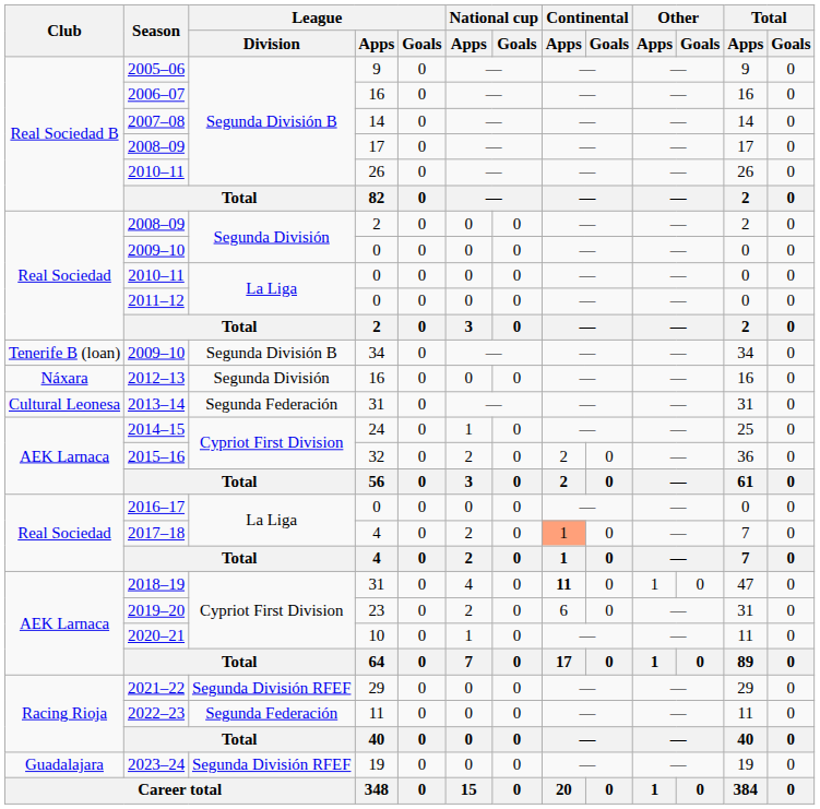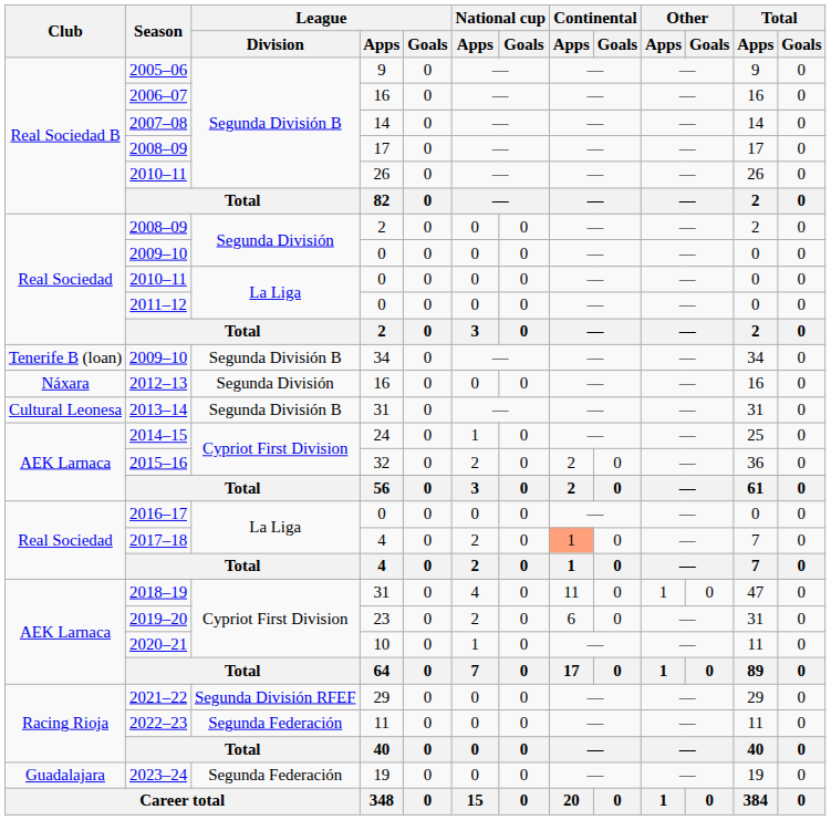 <table class="wikitable" style="text-align:center">
 <tr>
 <th rowspan="2">Club</th>
 <th rowspan="2">Season</th>
 <th colspan="3">League</th>
 <th colspan="2">National cup</th>
 <th colspan="2">Continental</th>
 <th colspan="2">Other</th>
 <th colspan="2">Total</th>
 </tr>
 <tr>
 <th>Division</th>
 <th>Apps</th>
 <th>Goals</th>
 <th>Apps</th>
 <th>Goals</th>
 <th>Apps</th>
 <th>Goals</th>
 <th>Apps</th>
 <th>Goals</th>
 <th>Apps</th>
 <th>Goals</th>
 </tr>
 <tr>
 <td rowspan="6"><a href='#'>Real Sociedad B</a></td>
 <td><a href='#'>2005–06</a></td>
 <td rowspan="5"><a href='#'>Segunda División B</a></td>
 <td>9</td>
 <td>0</td>
 <td colspan="2">—</td>
 <td colspan="2">—</td>
 <td colspan="2">—</td>
 <td>9</td>
 <td>0</td>
 </tr>
 <tr>
 <td><a href='#'>2006–07</a></td>
 <td>16</td>
 <td>0</td>
 <td colspan="2">—</td>
 <td colspan="2">—</td>
 <td colspan="2">—</td>
 <td>16</td>
 <td>0</td>
 </tr>
 <tr>
 <td><a href='#'>2007–08</a></td>
 <td>14</td>
 <td>0</td>
 <td colspan="2">—</td>
 <td colspan="2">—</td>
 <td colspan="2">—</td>
 <td>14</td>
 <td>0</td>
 </tr>
 <tr>
 <td><a href='#'>2008–09</a></td>
 <td>17</td>
 <td>0</td>
 <td colspan="2">—</td>
 <td colspan="2">—</td>
 <td colspan="2">—</td>
 <td>17</td>
 <td>0</td>
 </tr>
 <tr>
 <td><a href='#'>2010–11</a></td>
 <td>26</td>
 <td>0</td>
 <td colspan="2">—</td>
 <td colspan="2">—</td>
 <td colspan="2">—</td>
 <td>26</td>
 <td>0</td>
 </tr>
 <tr>
 <th colspan="2">Total</th>
 <th>82</th>
 <th>0</th>
 <th colspan="2">—</th>
 <th colspan="2">—</th>
 <th colspan="2">—</th>
 <th>2</th>
 <th>0</th>
 </tr>
 <tr>
 <td rowspan="5"><a href='#'>Real Sociedad</a></td>
 <td><a href='#'>2008–09</a></td>
 <td rowspan="2"><a href='#'>Segunda División</a></td>
 <td>2</td>
 <td>0</td>
 <td>0</td>
 <td>0</td>
 <td colspan="2">—</td>
 <td colspan="2">—</td>
 <td>2</td>
 <td>0</td>
 </tr>
 <tr>
 <td><a href='#'>2009–10</a></td>
 <td>0</td>
 <td>0</td>
 <td>0</td>
 <td>0</td>
 <td colspan="2">—</td>
 <td colspan="2">—</td>
 <td>0</td>
 <td>0</td>
 </tr>
 <tr>
 <td><a href='#'>2010–11</a></td>
 <td rowspan="2"><a href='#'>La Liga</a></td>
 <td>0</td>
 <td>0</td>
 <td>0</td>
 <td>0</td>
 <td colspan="2">—</td>
 <td colspan="2">—</td>
 <td>0</td>
 <td>0</td>
 </tr>
 <tr>
 <td><a href='#'>2011–12</a></td>
 <td>0</td>
 <td>0</td>
 <td>0</td>
 <td>0</td>
 <td colspan="2">—</td>
 <td colspan="2">—</td>
 <td>0</td>
 <td>0</td>
 </tr>
 <tr>
 <th colspan="2">Total</th>
 <th>2</th>
 <th>0</th>
 <th>3</th>
 <th>0</th>
 <th colspan="2">—</th>
 <th colspan="2">—</th>
 <th>2</th>
 <th>0</th>
 </tr>
 <tr>
 <td><a href='#'>Tenerife B</a> (loan)</td>
 <td><a href='#'>2009–10</a></td>
 <td>Segunda División B</td>
 <td>34</td>
 <td>0</td>
 <td colspan="2">—</td>
 <td colspan="2">—</td>
 <td colspan="2">—</td>
 <td>34</td>
 <td>0</td>
 </tr>
 <tr>
 <td><a href='#'>Náxara</a></td>
 <td><a href='#'>2012–13</a></td>
 <td>Segunda División</td>
 <td>16</td>
 <td>0</td>
 <td>0</td>
 <td>0</td>
 <td colspan="2">—</td>
 <td colspan="2">—</td>
 <td>16</td>
 <td>0</td>
 </tr>
 <tr>
 <td><a href='#'>Cultural Leonesa</a></td>
 <td><a href='#'>2013–14</a></td>
-<td>Segunda Federación</td>
+<td>Segunda División B</td>
 <td>31</td>
 <td>0</td>
 <td colspan="2">—</td>
 <td colspan="2">—</td>
 <td colspan="2">—</td>
 <td>31</td>
 <td>0</td>
 </tr>
 <tr>
 <td rowspan="3"><a href='#'>AEK Larnaca</a></td>
 <td><a href='#'>2014–15</a></td>
 <td rowspan="2"><a href='#'>Cypriot First Division</a></td>
 <td>24</td>
 <td>0</td>
 <td>1</td>
 <td>0</td>
 <td colspan="2">—</td>
 <td colspan="2">—</td>
 <td>25</td>
 <td>0</td>
 </tr>
 <tr>
 <td><a href='#'>2015–16</a></td>
 <td>32</td>
 <td>0</td>
 <td>2</td>
 <td>0</td>
 <td>2</td>
 <td>0</td>
 <td colspan="2">—</td>
 <td>36</td>
 <td>0</td>
 </tr>
 <tr>
 <th colspan="2">Total</th>
 <th>56</th>
 <th>0</th>
 <th>3</th>
 <th>0</th>
 <th>2</th>
 <th>0</th>
 <th colspan="2">—</th>
 <th>61</th>
 <th>0</th>
 </tr>
 <tr>
 <td rowspan="3"><a href='#'>Real Sociedad</a></td>
 <td><a href='#'>2016–17</a></td>
 <td rowspan="2">La Liga</td>
 <td>0</td>
 <td>0</td>
 <td>0</td>
 <td>0</td>
 <td colspan="2">—</td>
 <td colspan="2">—</td>
 <td>0</td>
 <td>0</td>
 </tr>
 <tr>
 <td><a href='#'>2017–18</a></td>
 <td>4</td>
 <td>0</td>
 <td>2</td>
 <td>0</td>
 <td style="background: lightsalmon;">1</td>
 <td>0</td>
 <td colspan="2">—</td>
 <td>7</td>
 <td>0</td>
 </tr>
 <tr>
 <th colspan="2">Total</th>
 <th>4</th>
 <th>0</th>
 <th>2</th>
 <th>0</th>
 <th>1</th>
 <th>0</th>
 <th colspan="2">—</th>
 <th>7</th>
 <th>0</th>
 </tr>
 <tr>
 <td rowspan="4"><a href='#'>AEK Larnaca</a></td>
 <td><a href='#'>2018–19</a></td>
 <td rowspan="3">Cypriot First Division</td>
 <td>31</td>
 <td>0</td>
 <td>4</td>
 <td>0</td>
-<td><strong>11</strong></td>
+<td>11</td>
 <td>0</td>
 <td>1</td>
 <td>0</td>
 <td>47</td>
 <td>0</td>
 </tr>
 <tr>
 <td><a href='#'>2019–20</a></td>
 <td>23</td>
 <td>0</td>
 <td>2</td>
 <td>0</td>
 <td>6</td>
 <td>0</td>
 <td colspan="2">—</td>
 <td>31</td>
 <td>0</td>
 </tr>
 <tr>
 <td><a href='#'>2020–21</a></td>
 <td>10</td>
 <td>0</td>
 <td>1</td>
 <td>0</td>
 <td colspan="2">—</td>
 <td colspan="2">—</td>
 <td>11</td>
 <td>0</td>
 </tr>
 <tr>
 <th colspan="2">Total</th>
 <th>64</th>
 <th>0</th>
 <th>7</th>
 <th>0</th>
 <th>17</th>
 <th>0</th>
 <th>1</th>
 <th>0</th>
 <th>89</th>
 <th>0</th>
 </tr>
 <tr>
 <td rowspan="3"><a href='#'>Racing Rioja</a></td>
 <td><a href='#'>2021–22</a></td>
 <td><a href='#'>Segunda División RFEF</a></td>
 <td>29</td>
 <td>0</td>
 <td>0</td>
 <td>0</td>
 <td colspan="2">—</td>
 <td colspan="2">—</td>
 <td>29</td>
 <td>0</td>
 </tr>
 <tr>
 <td><a href='#'>2022–23</a></td>
 <td><a href='#'>Segunda Federación</a></td>
 <td>11</td>
 <td>0</td>
 <td>0</td>
 <td>0</td>
 <td colspan="2">—</td>
 <td colspan="2">—</td>
 <td>11</td>
 <td>0</td>
 </tr>
 <tr>
 <th colspan="2">Total</th>
 <th>40</th>
 <th>0</th>
 <th>0</th>
 <th>0</th>
 <th colspan="2">—</th>
 <th colspan="2">—</th>
 <th>40</th>
 <th>0</th>
 </tr>
 <tr>
 <td><a href='#'>Guadalajara</a></td>
 <td><a href='#'>2023–24</a></td>
-<td><a href='#'>Segunda División RFEF</a></td>
+<td>Segunda Federación</td>
 <td>19</td>
 <td>0</td>
 <td>0</td>
 <td>0</td>
 <td colspan="2">—</td>
 <td colspan="2">—</td>
 <td>19</td>
 <td>0</td>
 </tr>
 <tr>
 <th colspan="3">Career total</th>
 <th>348</th>
 <th>0</th>
 <th>15</th>
 <th>0</th>
 <th>20</th>
 <th>0</th>
 <th>1</th>
 <th>0</th>
 <th>384</th>
 <th>0</th>
 </tr>
 </table>
